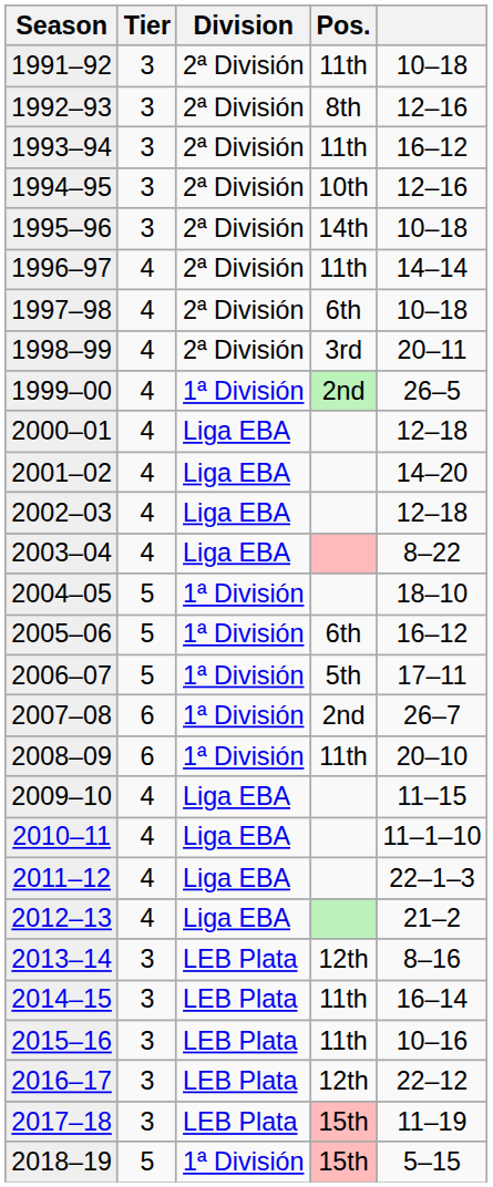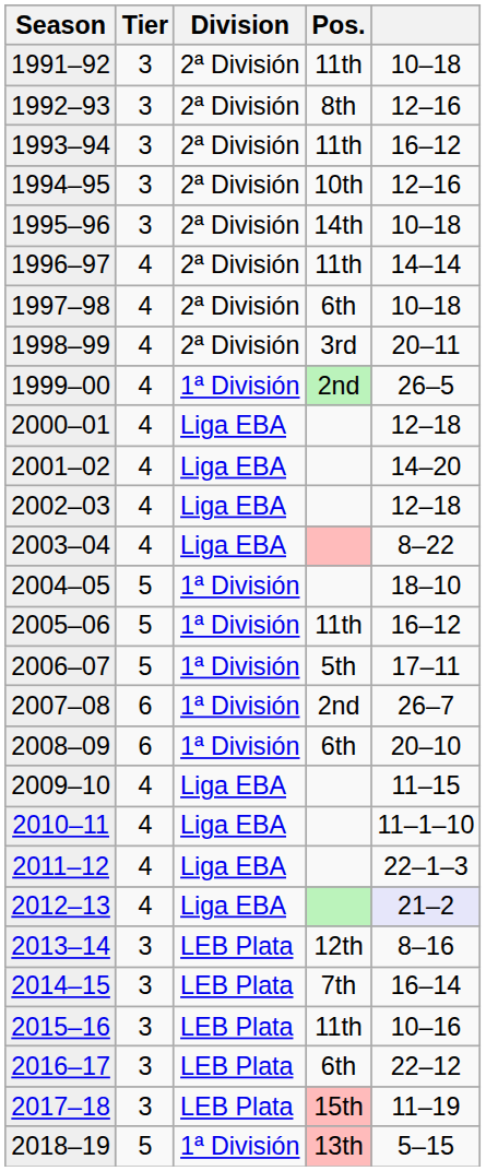 <table class="wikitable" style="font-size:85%; text-align:center">
 <tr>
 <th>Season</th>
 <th>Tier</th>
 <th>Division</th>
 <th>Pos.</th>
 <th></th>
 </tr>
 <tr>
 <td bgcolor=#efefef>1991–92</td>
 <td>3</td>
 <td align=left>2ª División</td>
 <td>11th</td>
 <td>10–18</td>
 </tr>
 <tr>
 <td bgcolor=#efefef>1992–93</td>
 <td>3</td>
 <td align=left>2ª División</td>
 <td>8th</td>
 <td>12–16</td>
 </tr>
 <tr>
 <td bgcolor=#efefef>1993–94</td>
 <td>3</td>
 <td align=left>2ª División</td>
 <td>11th</td>
 <td>16–12</td>
 </tr>
 <tr>
 <td bgcolor=#efefef>1994–95</td>
 <td>3</td>
 <td align=left>2ª División</td>
 <td>10th</td>
 <td>12–16</td>
 </tr>
 <tr>
 <td bgcolor=#efefef>1995–96</td>
 <td>3</td>
 <td align=left>2ª División</td>
 <td>14th</td>
 <td>10–18</td>
 </tr>
 <tr>
 <td bgcolor=#efefef>1996–97</td>
 <td>4</td>
 <td align=left>2ª División</td>
 <td>11th</td>
 <td>14–14</td>
 </tr>
 <tr>
 <td bgcolor=#efefef>1997–98</td>
 <td>4</td>
 <td align=left>2ª División</td>
 <td>6th</td>
 <td>10–18</td>
 </tr>
 <tr>
 <td bgcolor=#efefef>1998–99</td>
 <td>4</td>
 <td align=left>2ª División</td>
 <td>3rd</td>
 <td>20–11</td>
 </tr>
 <tr>
 <td bgcolor=#efefef>1999–00</td>
 <td>4</td>
 <td align=left><a href='#'>1ª División</a></td>
 <td bgcolor=#BBF3BB>2nd</td>
 <td>26–5</td>
 </tr>
 <tr>
 <td bgcolor=#efefef>2000–01</td>
 <td>4</td>
 <td align=left><a href='#'>Liga EBA</a></td>
 <td></td>
 <td>12–18</td>
 </tr>
 <tr>
 <td bgcolor=#efefef>2001–02</td>
 <td>4</td>
 <td align=left><a href='#'>Liga EBA</a></td>
 <td></td>
 <td>14–20</td>
 </tr>
 <tr>
 <td bgcolor=#efefef>2002–03</td>
 <td>4</td>
 <td align=left><a href='#'>Liga EBA</a></td>
 <td></td>
 <td>12–18</td>
 </tr>
 <tr>
 <td bgcolor=#efefef>2003–04</td>
 <td>4</td>
 <td align=left><a href='#'>Liga EBA</a></td>
 <td bgcolor=#FFBBBB></td>
 <td>8–22</td>
 </tr>
 <tr>
 <td bgcolor=#efefef>2004–05</td>
 <td>5</td>
 <td align=left><a href='#'>1ª División</a></td>
 <td></td>
 <td>18–10</td>
 </tr>
 <tr>
 <td bgcolor=#efefef>2005–06</td>
 <td>5</td>
 <td align=left><a href='#'>1ª División</a></td>
-<td>6th</td>
+<td>11th</td>
 <td>16–12</td>
 </tr>
 <tr>
 <td bgcolor=#efefef>2006–07</td>
 <td>5</td>
 <td align=left><a href='#'>1ª División</a></td>
 <td>5th</td>
 <td>17–11</td>
 </tr>
 <tr>
 <td bgcolor=#efefef>2007–08</td>
 <td>6</td>
 <td align=left><a href='#'>1ª División</a></td>
 <td>2nd</td>
 <td>26–7</td>
 </tr>
 <tr>
 <td bgcolor=#efefef>2008–09</td>
 <td>6</td>
 <td align=left><a href='#'>1ª División</a></td>
-<td>11th</td>
+<td>6th</td>
 <td>20–10</td>
 </tr>
 <tr>
 <td bgcolor=#efefef>2009–10</td>
 <td>4</td>
 <td align=left><a href='#'>Liga EBA</a></td>
 <td></td>
 <td>11–15</td>
 </tr>
 <tr>
 <td bgcolor=#efefef><a href='#'>2010–11</a></td>
 <td>4</td>
 <td align=left><a href='#'>Liga EBA</a></td>
 <td></td>
 <td>11–1–10</td>
 </tr>
 <tr>
 <td bgcolor=#efefef><a href='#'>2011–12</a></td>
 <td>4</td>
 <td align=left><a href='#'>Liga EBA</a></td>
 <td></td>
 <td>22–1–3</td>
 </tr>
 <tr>
 <td bgcolor=#efefef><a href='#'>2012–13</a></td>
 <td>4</td>
 <td align=left><a href='#'>Liga EBA</a></td>
 <td bgcolor=#BBF3BB></td>
-<td>21–2</td>
+<td style="background: lavender;">21–2</td>
 </tr>
 <tr>
 <td bgcolor=#efefef><a href='#'>2013–14</a></td>
 <td>3</td>
 <td align=left><a href='#'>LEB Plata</a></td>
 <td>12th</td>
 <td>8–16</td>
 </tr>
 <tr>
 <td bgcolor=#efefef><a href='#'>2014–15</a></td>
 <td>3</td>
 <td align=left><a href='#'>LEB Plata</a></td>
-<td>11th</td>
+<td>7th</td>
 <td>16–14</td>
 </tr>
 <tr>
 <td bgcolor=#efefef><a href='#'>2015–16</a></td>
 <td>3</td>
 <td align=left><a href='#'>LEB Plata</a></td>
 <td>11th</td>
 <td>10–16</td>
 </tr>
 <tr>
 <td bgcolor=#efefef><a href='#'>2016–17</a></td>
 <td>3</td>
 <td align=left><a href='#'>LEB Plata</a></td>
-<td>12th</td>
+<td>6th</td>
 <td>22–12</td>
 </tr>
 <tr>
 <td bgcolor=#efefef><a href='#'>2017–18</a></td>
 <td>3</td>
 <td align=left><a href='#'>LEB Plata</a></td>
 <td bgcolor=#FFBBBB>15th</td>
 <td>11–19</td>
 </tr>
 <tr>
 <td bgcolor=#efefef>2018–19</td>
 <td>5</td>
 <td align=left><a href='#'>1ª División</a></td>
-<td bgcolor=#FFBBBB>15th</td>
+<td bgcolor=#FFBBBB>13th</td>
 <td>5–15</td>
 </tr>
 <tr>
 </tr>
 </table>
